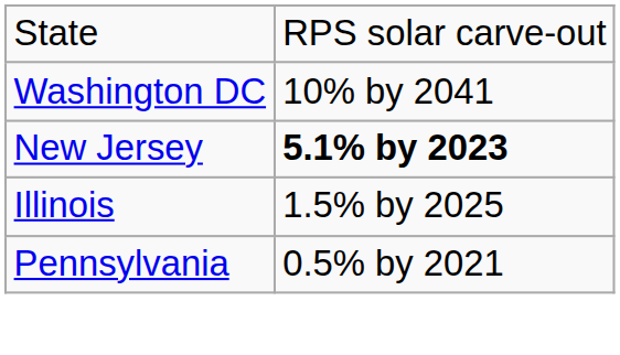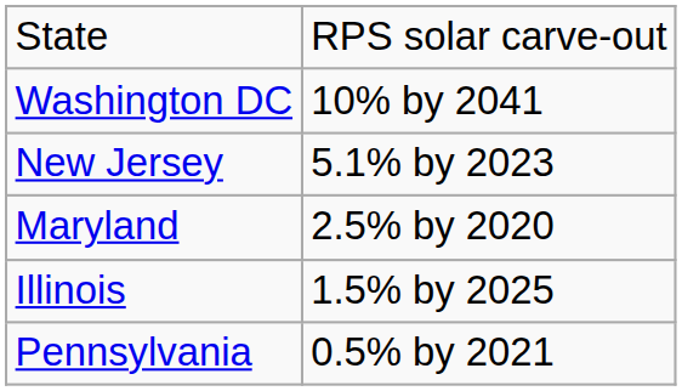 <table class="wikitable">
 <tr>
 <td>State</td>
 <td>RPS solar carve-out</td>
 </tr>
 <tr>
 <td><a href='#'>Washington DC</a></td>
 <td>10% by 2041</td>
 </tr>
 <tr>
 <td><a href='#'>New Jersey</a></td>
-<td><strong>5.1% by 2023</strong></td>
+<td>5.1% by 2023</td>
+</tr>
+<tr>
+<td><a href='#'>Maryland</a></td>
+<td>2.5% by 2020</td>
 </tr>
 <tr>
 <td><a href='#'>Illinois</a></td>
 <td>1.5% by 2025</td>
 </tr>
 <tr>
 <td><a href='#'>Pennsylvania</a></td>
 <td>0.5% by 2021</td>
 </tr>
 </table>
